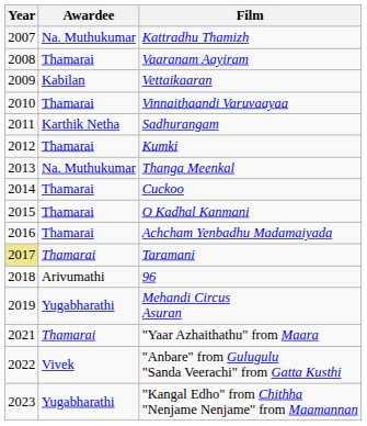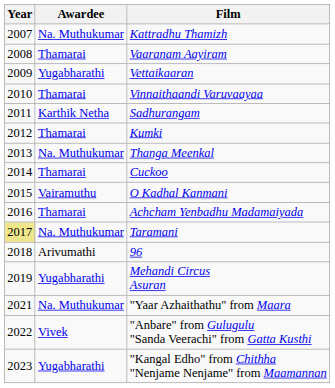 <table class="wikitable sortable">
 <tr>
 <th>Year</th>
 <th>Awardee</th>
 <th>Film</th>
 </tr>
 <tr>
 <td>2007</td>
 <td><a href='#'>Na. Muthukumar</a></td>
 <td><em><a href='#'>Kattradhu Thamizh</a></em></td>
 </tr>
 <tr>
 <td>2008</td>
 <td><a href='#'>Thamarai</a></td>
 <td><em><a href='#'>Vaaranam Aayiram</a></em></td>
 </tr>
 <tr>
 <td>2009</td>
-<td><a href='#'>Kabilan</a></td>
+<td><a href='#'>Yugabharathi</a></td>
 <td><em><a href='#'>Vettaikaaran</a></em></td>
 </tr>
 <tr>
 <td>2010</td>
 <td><a href='#'>Thamarai</a></td>
 <td><em><a href='#'>Vinnaithaandi Varuvaayaa</a></em></td>
 </tr>
 <tr>
 <td>2011</td>
 <td><a href='#'>Karthik Netha</a></td>
 <td><em><a href='#'>Sadhurangam</a></em></td>
 </tr>
 <tr>
 <td>2012</td>
 <td><a href='#'>Thamarai</a></td>
 <td><em><a href='#'>Kumki</a></em></td>
 </tr>
 <tr>
 <td>2013</td>
 <td><a href='#'>Na. Muthukumar</a></td>
 <td><em><a href='#'>Thanga Meenkal</a></em></td>
 </tr>
 <tr>
 <td>2014</td>
 <td><a href='#'>Thamarai</a></td>
 <td><em><a href='#'>Cuckoo</a></em></td>
 </tr>
 <tr>
 <td>2015</td>
-<td><a href='#'>Thamarai</a></td>
+<td><a href='#'>Vairamuthu</a></td>
 <td><em><a href='#'>O Kadhal Kanmani</a></em></td>
 </tr>
 <tr>
 <td>2016</td>
 <td><a href='#'>Thamarai</a></td>
 <td><em><a href='#'>Achcham Yenbadhu Madamaiyada</a></em></td>
 </tr>
 <tr>
 <td style="background: khaki;">2017</td>
-<td><em><a href='#'>Thamarai</a></em></td>
+<td><a href='#'>Na. Muthukumar</a></td>
 <td><em><a href='#'>Taramani</a></em></td>
 </tr>
 <tr>
 <td>2018</td>
 <td>Arivumathi</td>
 <td><em><a href='#'>96</a></em></td>
 </tr>
 <tr>
 <td>2019</td>
 <td><a href='#'>Yugabharathi</a></td>
 <td><em><a href='#'>Mehandi Circus</a></em><br><em><a href='#'>Asuran</a></em></td>
 </tr>
 <tr>
 <td>2021</td>
-<td><em><a href='#'>Thamarai</a></em></td>
+<td><a href='#'>Na. Muthukumar</a></td>
 <td>"Yaar Azhaithathu" from <em><a href='#'>Maara</a></em></td>
 </tr>
 <tr>
 <td>2022</td>
 <td><a href='#'>Vivek</a></td>
 <td>"Anbare" from <em><a href='#'>Gulugulu</a></em><br>"Sanda Veerachi" from <em><a href='#'>Gatta Kusthi</a></em></td>
 </tr>
 <tr>
 <td>2023</td>
 <td><a href='#'>Yugabharathi</a></td>
 <td>"Kangal Edho" from <em><a href='#'>Chithha</a></em><br>"Nenjame Nenjame" from <em><a href='#'>Maamannan</a></em></td>
 </tr>
 </table>
